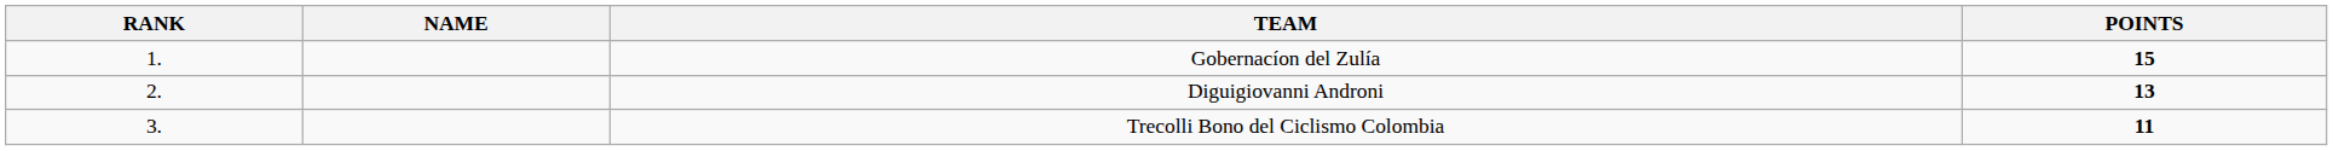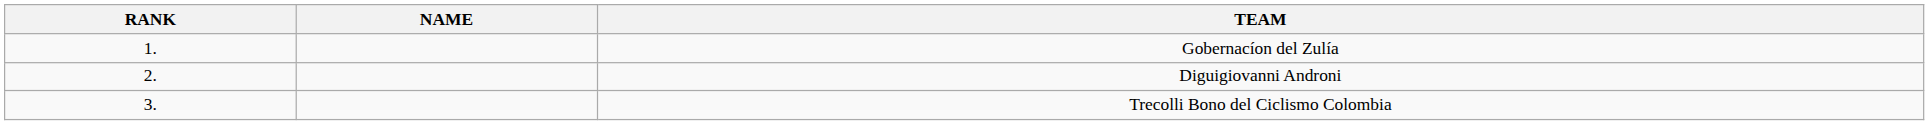 <table class="wikitable"  style="font-size:90%; width:80%;">
 <tr>
 <th>RANK</th>
 <th>NAME</th>
 <th>TEAM</th>
-<th>POINTS</th>
 </tr>
 <tr>
 <td style="text-align:center;">1.</td>
 <td></td>
 <td style="text-align:center;">Gobernacíon del Zulía</td>
-<td style="text-align:center;"><strong>15</strong></td>
 </tr>
 <tr>
 <td style="text-align:center;">2.</td>
 <td></td>
 <td style="text-align:center;">Diguigiovanni Androni</td>
-<td style="text-align:center;"><strong>13</strong></td>
 </tr>
 <tr>
 <td style="text-align:center;">3.</td>
 <td></td>
 <td style="text-align:center;">Trecolli Bono del Ciclismo Colombia</td>
-<td style="text-align:center;"><strong>11</strong></td>
 </tr>
 </table>
